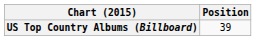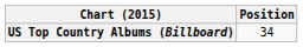 <table class="wikitable plainrowheaders" style="text-align:center">
 <tr>
 <th scope="col">Chart (2015)</th>
 <th scope="col">Position</th>
 </tr>
 <tr>
 <th scope="row">US Top Country Albums (<em>Billboard</em>)</th>
-<td>39</td>
+<td>34</td>
 </tr>
 </table>
